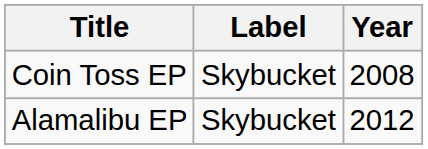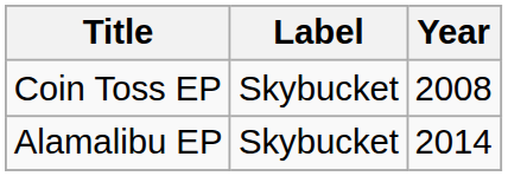 <table class="wikitable">
 <tr>
 <th>Title</th>
 <th>Label</th>
 <th>Year</th>
 </tr>
 <tr>
 <td>Coin Toss EP</td>
 <td>Skybucket</td>
 <td>2008</td>
 </tr>
 <tr>
 <td>Alamalibu EP</td>
 <td>Skybucket</td>
-<td>2012</td>
+<td>2014</td>
 </tr>
 </table>
